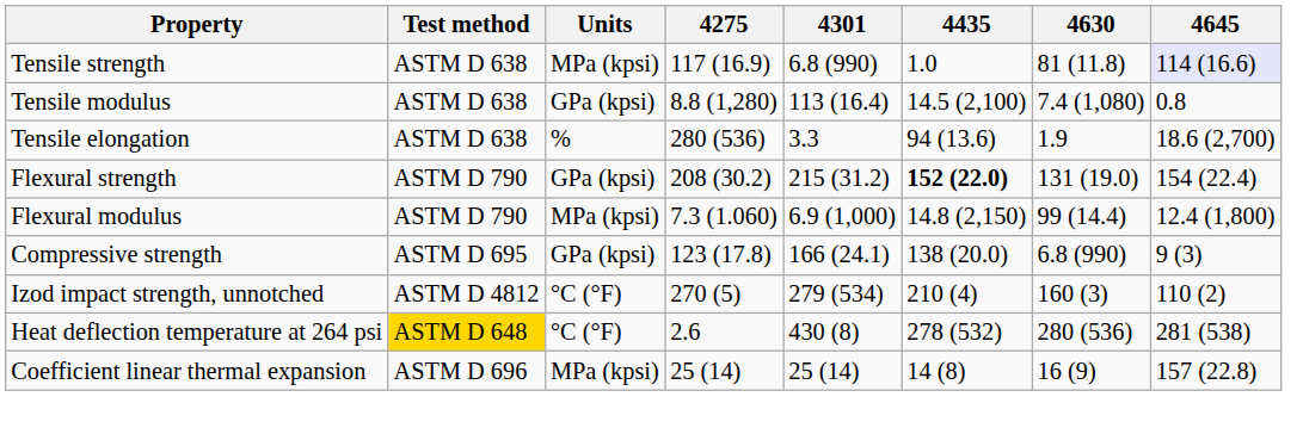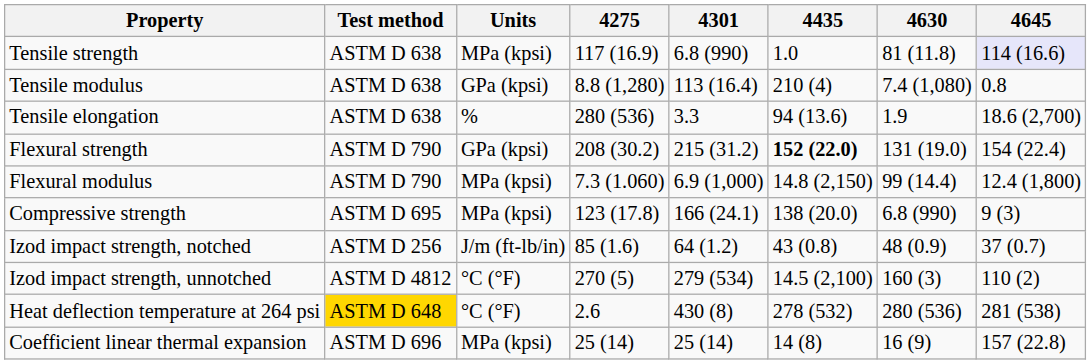 <table class="wikitable">
 <tr>
 <th>Property</th>
 <th>Test method</th>
 <th>Units</th>
 <th>4275</th>
 <th>4301</th>
 <th>4435</th>
 <th>4630</th>
 <th>4645</th>
 </tr>
 <tr>
 <td>Tensile strength</td>
 <td>ASTM D 638</td>
 <td>MPa (kpsi)</td>
 <td>117 (16.9)</td>
 <td>6.8 (990)</td>
 <td>1.0</td>
 <td>81 (11.8)</td>
 <td style="background: lavender;">114 (16.6)</td>
 </tr>
 <tr>
 <td>Tensile modulus</td>
 <td>ASTM D 638</td>
 <td>GPa (kpsi)</td>
 <td>8.8 (1,280)</td>
 <td>113 (16.4)</td>
-<td>14.5 (2,100)</td>
+<td>210 (4)</td>
 <td>7.4 (1,080)</td>
 <td>0.8</td>
 </tr>
 <tr>
 <td>Tensile elongation</td>
 <td>ASTM D 638</td>
 <td>%</td>
 <td>280 (536)</td>
 <td>3.3</td>
 <td>94 (13.6)</td>
 <td>1.9</td>
 <td>18.6 (2,700)</td>
 </tr>
 <tr>
 <td>Flexural strength</td>
 <td>ASTM D 790</td>
 <td>GPa (kpsi)</td>
 <td>208 (30.2)</td>
 <td>215 (31.2)</td>
 <td><strong>152 (22.0)</strong></td>
 <td>131 (19.0)</td>
 <td>154 (22.4)</td>
 </tr>
 <tr>
 <td>Flexural modulus</td>
 <td>ASTM D 790</td>
 <td>MPa (kpsi)</td>
 <td>7.3 (1.060)</td>
 <td>6.9 (1,000)</td>
 <td>14.8 (2,150)</td>
 <td>99 (14.4)</td>
 <td>12.4 (1,800)</td>
 </tr>
 <tr>
 <td>Compressive strength</td>
 <td>ASTM D 695</td>
-<td>GPa (kpsi)</td>
+<td>MPa (kpsi)</td>
 <td>123 (17.8)</td>
 <td>166 (24.1)</td>
 <td>138 (20.0)</td>
 <td>6.8 (990)</td>
 <td>9 (3)</td>
 </tr>
 <tr>
+<td>Izod impact strength, notched</td>
+<td>ASTM D 256</td>
+<td>J/m (ft-lb/in)</td>
+<td>85 (1.6)</td>
+<td>64 (1.2)</td>
+<td>43 (0.8)</td>
+<td>48 (0.9)</td>
+<td>37 (0.7)</td>
+</tr>
+<tr>
 <td>Izod impact strength, unnotched</td>
 <td>ASTM D 4812</td>
 <td>°C (°F)</td>
 <td>270 (5)</td>
 <td>279 (534)</td>
-<td>210 (4)</td>
+<td>14.5 (2,100)</td>
 <td>160 (3)</td>
 <td>110 (2)</td>
 </tr>
 <tr>
 <td>Heat deflection temperature at 264 psi</td>
 <td style="background: gold;">ASTM D 648</td>
 <td>°C (°F)</td>
 <td>2.6</td>
 <td>430 (8)</td>
 <td>278 (532)</td>
 <td>280 (536)</td>
 <td>281 (538)</td>
 </tr>
 <tr>
 <td>Coefficient linear thermal expansion</td>
 <td>ASTM D 696</td>
 <td>MPa (kpsi)</td>
 <td>25 (14)</td>
 <td>25 (14)</td>
 <td>14 (8)</td>
 <td>16 (9)</td>
 <td>157 (22.8)</td>
 </tr>
 </table>
